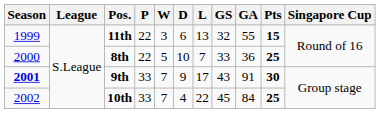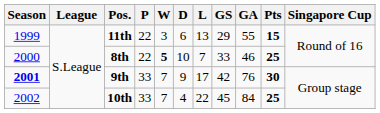 <table class="wikitable" style="text-align: center">
 <tr style="background:#efefef;">
 <th>Season</th>
 <th>League</th>
 <th>Pos.</th>
 <th>P</th>
 <th>W</th>
 <th>D</th>
 <th>L</th>
 <th>GS</th>
 <th>GA</th>
 <th>Pts</th>
 <th>Singapore Cup</th>
 </tr>
 <tr>
 <td><a href='#'>1999</a></td>
 <td rowspan=4;>S.League</td>
 <td><strong>11th</strong></td>
 <td>22</td>
 <td>3</td>
 <td>6</td>
 <td>13</td>
-<td>32</td>
+<td>29</td>
 <td>55</td>
 <td><strong>15</strong></td>
 <td rowspan="2">Round of 16</td>
 </tr>
 <tr>
 <td><a href='#'>2000</a></td>
 <td><strong>8th</strong></td>
 <td>22</td>
-<td>5</td>
+<td><strong>5</strong></td>
 <td>10</td>
 <td>7</td>
 <td>33</td>
-<td>36</td>
+<td>46</td>
 <td><strong>25</strong></td>
 </tr>
 <tr>
 <td><strong><a href='#'>2001</a></strong></td>
 <td><strong>9th</strong></td>
 <td>33</td>
 <td>7</td>
 <td>9</td>
 <td>17</td>
-<td>43</td>
-<td>91</td>
+<td>42</td>
+<td>76</td>
 <td><strong>30</strong></td>
 <td rowspan="2">Group stage</td>
 </tr>
 <tr>
 <td><a href='#'>2002</a></td>
 <td><strong>10th</strong></td>
 <td>33</td>
 <td>7</td>
 <td>4</td>
 <td>22</td>
 <td>45</td>
 <td>84</td>
 <td><strong>25</strong></td>
 </tr>
 </table>
